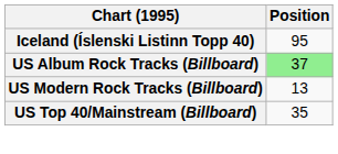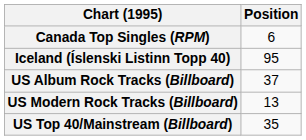 <table class="wikitable sortable plainrowheaders" style="text-align:center">
 <tr>
 <th>Chart (1995)</th>
 <th>Position</th>
+</tr>
+<tr>
+<th scope="row">Canada Top Singles (<em>RPM</em>)</th>
+<td>6</td>
 </tr>
 <tr>
 <th scope="row">Iceland (Íslenski Listinn Topp 40)</th>
 <td>95</td>
 </tr>
 <tr>
 <th scope="row">US Album Rock Tracks (<em>Billboard</em>)</th>
-<td style="background: lightgreen;">37</td>
+<td>37</td>
 </tr>
 <tr>
 <th scope="row">US Modern Rock Tracks (<em>Billboard</em>)</th>
 <td>13</td>
 </tr>
 <tr>
 <th scope="row">US Top 40/Mainstream (<em>Billboard</em>)</th>
 <td>35</td>
 </tr>
 </table>
